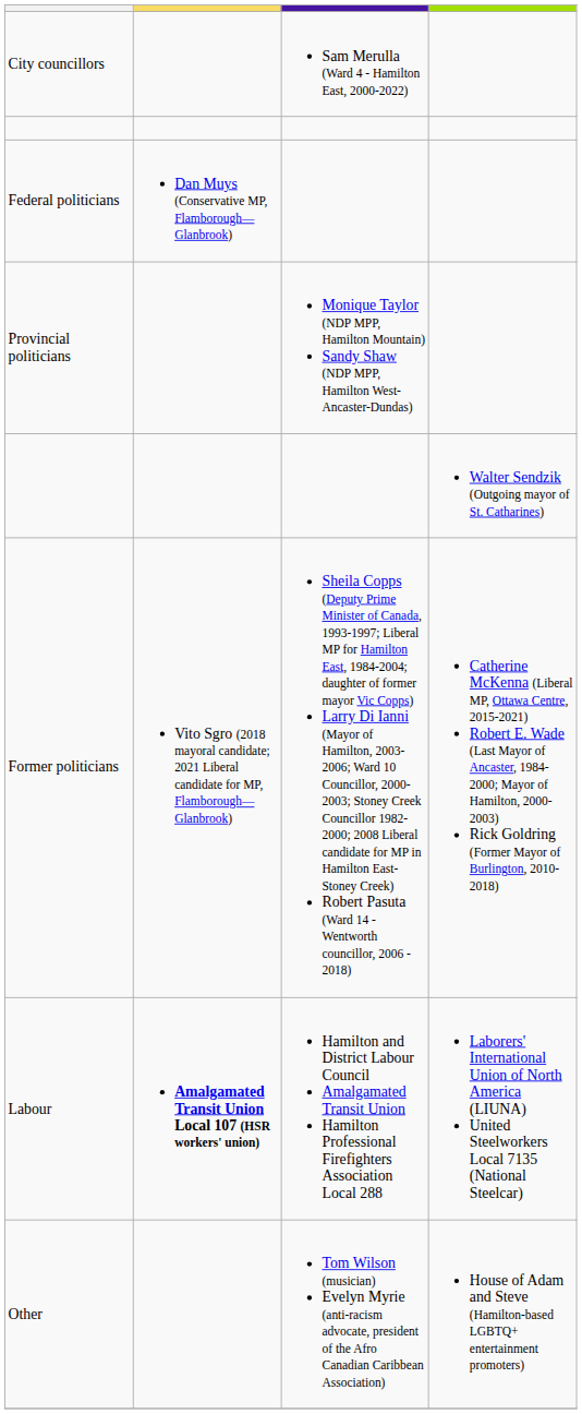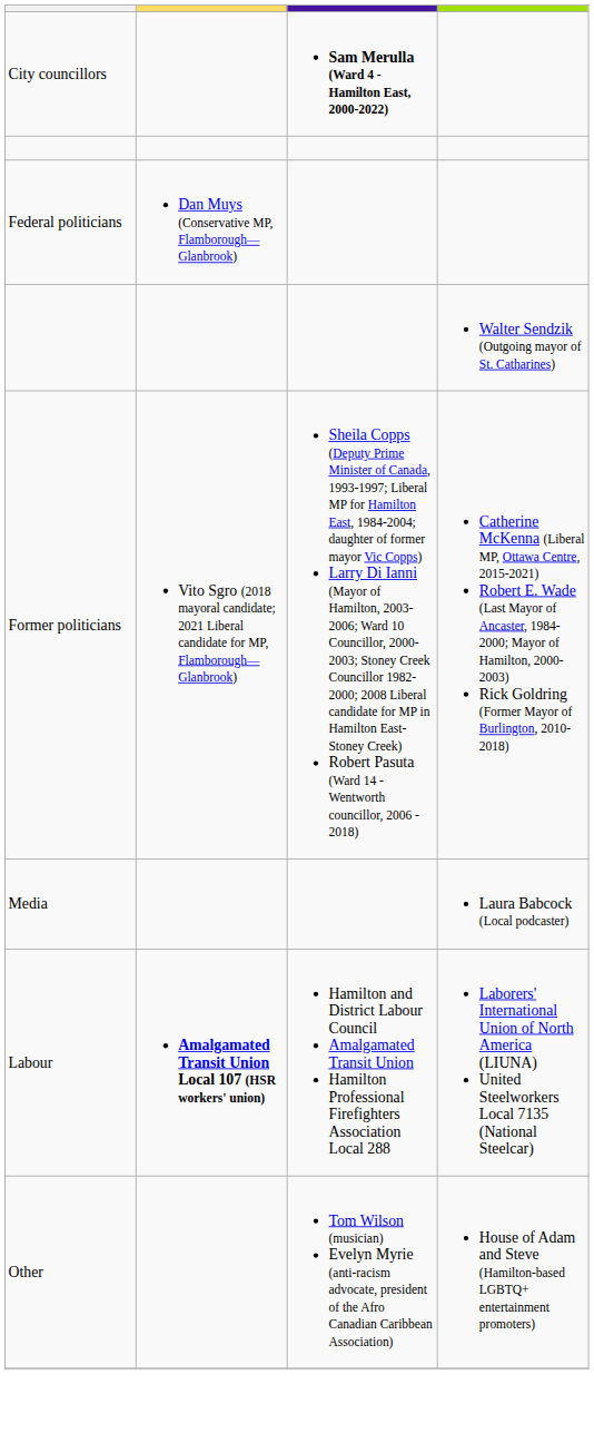 <table class="wikitable">
 <tr>
 <th width="130"></th>
 <th width="150" style="background-color: #f8db62;" align="center"><strong></strong></th>
 <th width="150" style="background-color: #4714a0;" align="center"><strong></strong></th>
 <th width="150" style="background-color: #a1df02;" align="center"><strong></strong></th>
 </tr>
 <tr>
 <td>City councillors<br></td>
 <td><br></td>
-<td><br><ul><li>Sam Merulla <small>(Ward 4 - Hamilton East, 2000-2022)</small></li></ul></td>
+<td><strong><br><ul><li>Sam Merulla <small>(Ward 4 - Hamilton East, 2000-2022)</small></li></ul></strong></td>
 <td></td>
 </tr>
 <tr>
 <td><br></td>
 <td><br></td>
 <td><br></td>
 <td></td>
 </tr>
 <tr>
 <td>Federal politicians<br></td>
 <td><br><ul><li><a href='#'>Dan Muys</a> <small>(Conservative MP, <a href='#'>Flamborough—Glanbrook</a>)</small></li></ul></td>
 <td><br></td>
 <td></td>
 </tr>
 <tr>
-<td>Provincial politicians<br></td>
-<td><br></td>
-<td><br><ul><li><a href='#'>Monique Taylor</a> <small>(NDP MPP, Hamilton Mountain)</small></li><li><a href='#'>Sandy Shaw</a> <small>(NDP MPP, Hamilton West-Ancaster-Dundas)</small></li></ul></td>
-<td></td>
-</tr>
-<tr>
 <td><br></td>
 <td><br></td>
 <td><br></td>
 <td><br><ul><li><a href='#'>Walter Sendzik</a> <small>(Outgoing mayor of <a href='#'>St. Catharines</a>)</small></li></ul></td>
 </tr>
 <tr>
 <td>Former politicians<br></td>
 <td><br><ul><li>Vito Sgro <small>(2018 mayoral candidate; 2021 Liberal candidate for MP, <a href='#'>Flamborough—Glanbrook</a>)</small></li></ul></td>
 <td><br><ul><li><a href='#'>Sheila Copps</a> <small>(<a href='#'>Deputy Prime Minister of Canada</a>, 1993-1997; Liberal MP for <a href='#'>Hamilton East</a>, 1984-2004; daughter of former mayor <a href='#'>Vic Copps</a>)</small></li><li><a href='#'>Larry Di Ianni</a> <small>(Mayor of Hamilton, 2003-2006; Ward 10 Councillor, 2000-2003; Stoney Creek Councillor 1982-2000; 2008 Liberal candidate for MP in Hamilton East-Stoney Creek)</small></li><li>Robert Pasuta <small>(Ward 14 - Wentworth councillor, 2006 - 2018)</small></li></ul></td>
 <td><br><ul><li><a href='#'>Catherine McKenna</a> <small>(Liberal MP, <a href='#'>Ottawa Centre</a>, 2015-2021)</small></li><li><a href='#'>Robert E. Wade</a> <small>(Last Mayor of <a href='#'>Ancaster</a>, 1984-2000; Mayor of Hamilton, 2000-2003)</small></li><li>Rick Goldring <small>(Former Mayor of <a href='#'>Burlington</a>, 2010-2018)</small></li></ul></td>
+</tr>
+<tr>
+<td>Media<br></td>
+<td><br></td>
+<td><br></td>
+<td><br><ul><li>Laura Babcock <small>(Local podcaster)</small></li></ul></td>
 </tr>
 <tr>
 <td>Labour<br></td>
 <td><strong><br><ul><li><a href='#'>Amalgamated Transit Union</a> Local 107 <small>(HSR workers' union)</small></li></ul></strong></td>
 <td><br><ul><li>Hamilton and District Labour Council</li><li><a href='#'>Amalgamated Transit Union</a></li><li>Hamilton Professional Firefighters Association Local 288</li></ul></td>
 <td><br><ul><li><a href='#'>Laborers' International Union of North America</a> (LIUNA) </li><li>United Steelworkers Local 7135 (National Steelcar)</li></ul></td>
 </tr>
 <tr>
 <td>Other<br></td>
 <td><br></td>
 <td><br><ul><li><a href='#'>Tom Wilson</a> <small>(musician)</small></li><li>Evelyn Myrie <small>(anti-racism advocate, president of the Afro Canadian Caribbean Association)</small></li></ul></td>
 <td><br><ul><li>House of Adam and Steve <small>(Hamilton-based LGBTQ+ entertainment promoters)</small></li></ul></td>
 </tr>
 <tr>
 </tr>
 </table>
